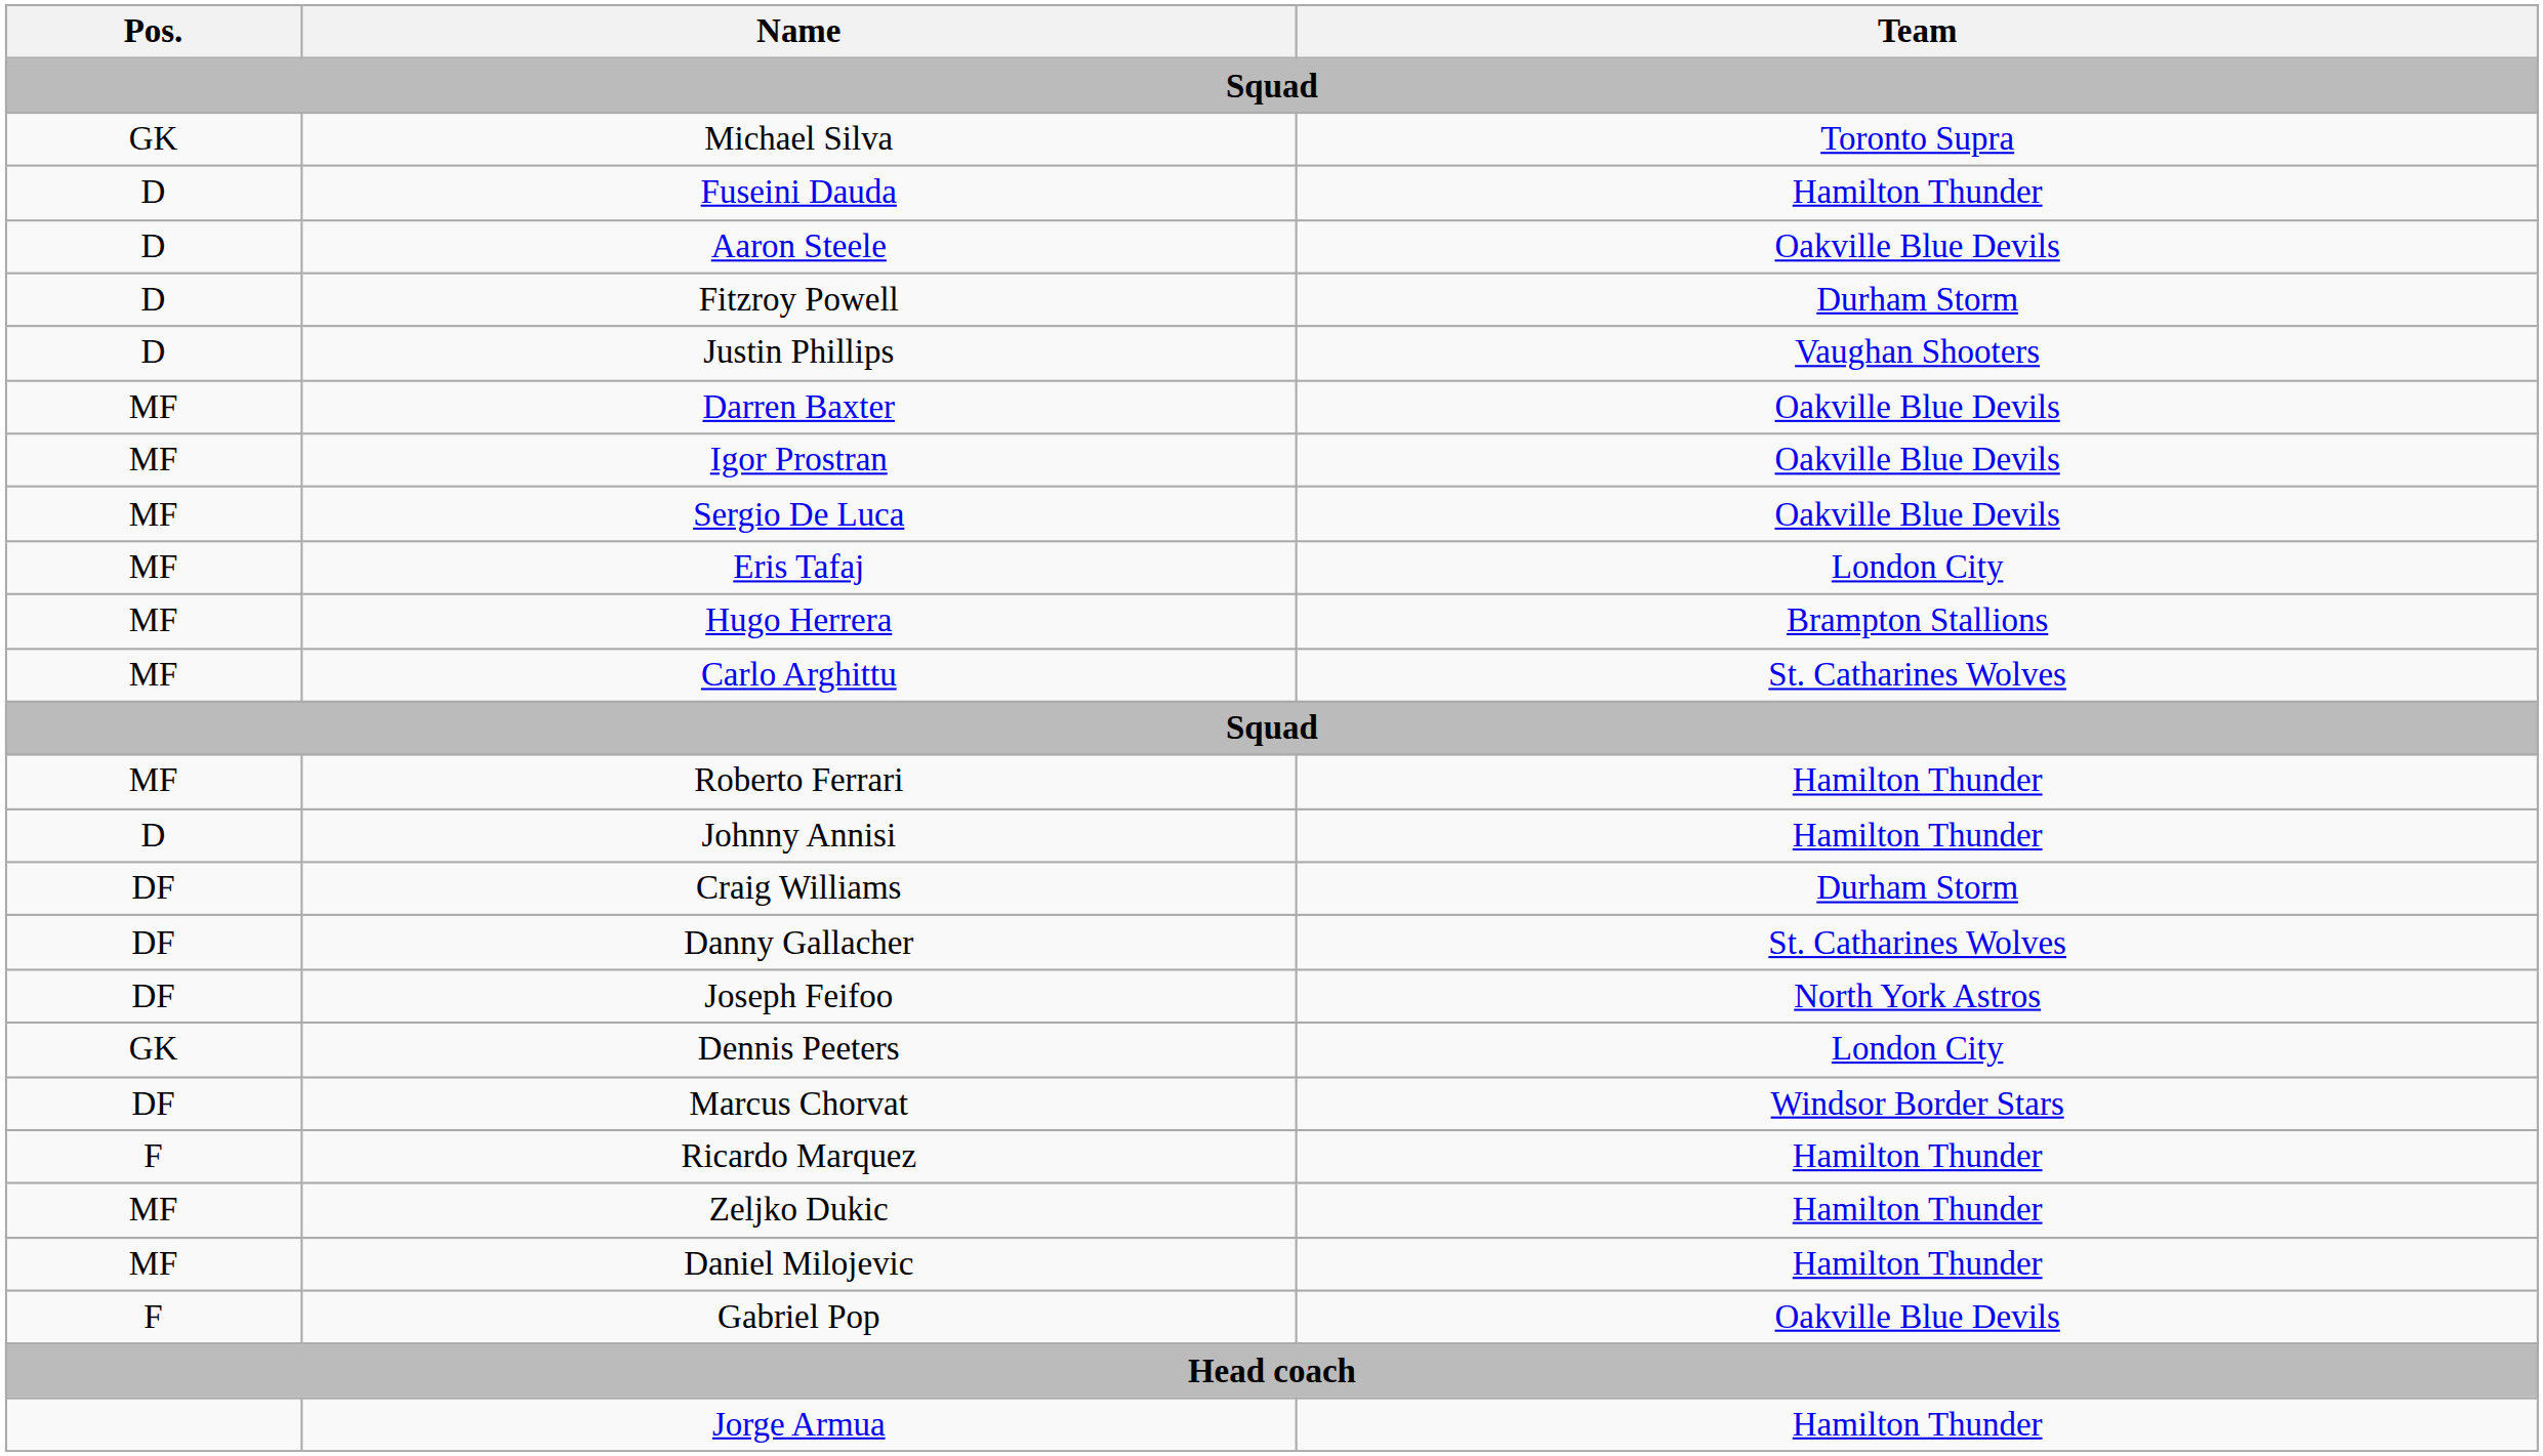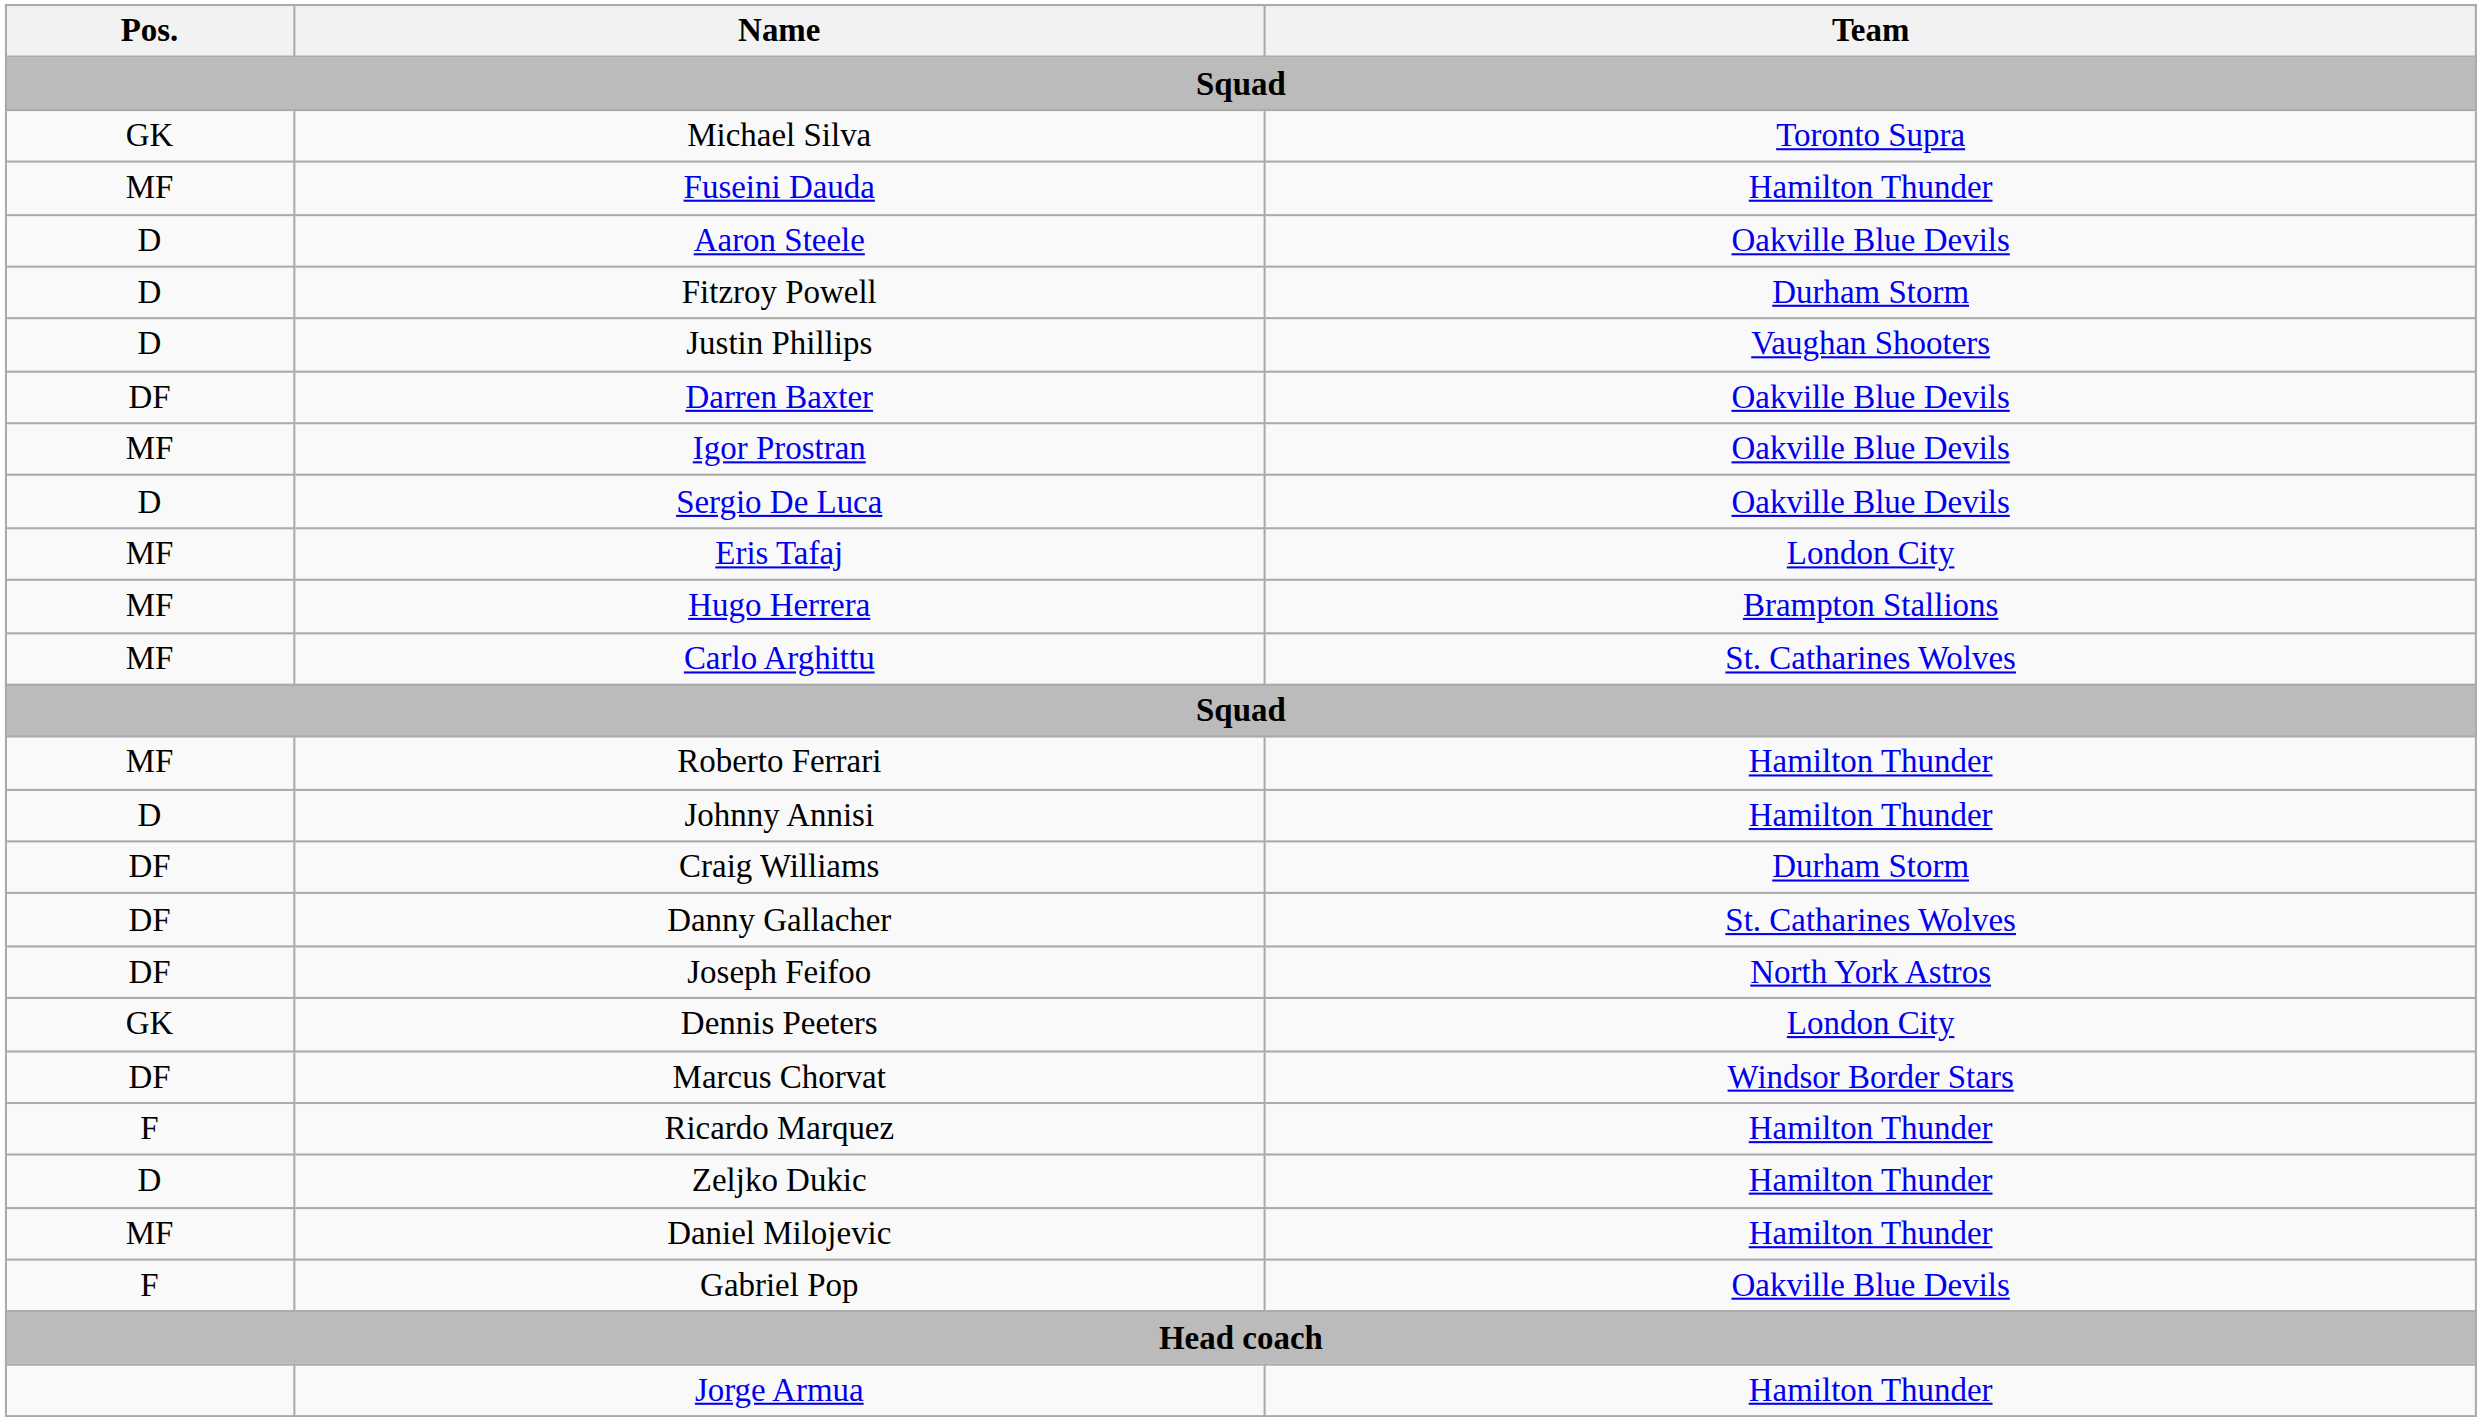 <table class="wikitable mw-collapsible mw-collapsed" style="text-align: center; width: 95%; margin-left: auto; margin-right: auto">
 <tr>
 <th>Pos.</th>
 <th>Name</th>
 <th>Team</th>
 </tr>
 <tr>
 <td colspan=3 style="background: #BBBBBB;"><strong>Squad</strong></td>
 </tr>
 <tr>
 <td>GK</td>
 <td>Michael Silva</td>
 <td><a href='#'>Toronto Supra</a></td>
 </tr>
 <tr>
-<td>D</td>
+<td>MF</td>
 <td><a href='#'>Fuseini Dauda</a></td>
 <td><a href='#'>Hamilton Thunder</a></td>
 </tr>
 <tr>
 <td>D</td>
 <td><a href='#'>Aaron Steele</a></td>
 <td><a href='#'>Oakville Blue Devils</a></td>
 </tr>
 <tr>
 <td>D</td>
 <td>Fitzroy Powell</td>
 <td><a href='#'>Durham Storm</a></td>
 </tr>
 <tr>
 <td>D</td>
 <td>Justin Phillips</td>
 <td><a href='#'>Vaughan Shooters</a></td>
 </tr>
 <tr>
-<td>MF</td>
+<td>DF</td>
 <td><a href='#'>Darren Baxter</a></td>
 <td><a href='#'>Oakville Blue Devils</a></td>
 </tr>
 <tr>
 <td>MF</td>
 <td><a href='#'>Igor Prostran</a></td>
 <td><a href='#'>Oakville Blue Devils</a></td>
 </tr>
 <tr>
-<td>MF</td>
+<td>D</td>
 <td><a href='#'>Sergio De Luca</a></td>
 <td><a href='#'>Oakville Blue Devils</a></td>
 </tr>
 <tr>
 <td>MF</td>
 <td><a href='#'>Eris Tafaj</a></td>
 <td><a href='#'>London City</a></td>
 </tr>
 <tr>
 <td>MF</td>
 <td><a href='#'>Hugo Herrera</a></td>
 <td><a href='#'>Brampton Stallions</a></td>
 </tr>
 <tr>
 <td>MF</td>
 <td><a href='#'>Carlo Arghittu</a></td>
 <td><a href='#'>St. Catharines Wolves</a></td>
 </tr>
 <tr>
 <td colspan=3 style="background: #BBBBBB;"><strong>Squad</strong></td>
 </tr>
 <tr>
 <td>MF</td>
 <td>Roberto Ferrari</td>
 <td><a href='#'>Hamilton Thunder</a></td>
 </tr>
 <tr>
 <td>D</td>
 <td>Johnny Annisi</td>
 <td><a href='#'>Hamilton Thunder</a></td>
 </tr>
 <tr>
 <td>DF</td>
 <td>Craig Williams</td>
 <td><a href='#'>Durham Storm</a></td>
 </tr>
 <tr>
 <td>DF</td>
 <td>Danny Gallacher</td>
 <td><a href='#'>St. Catharines Wolves</a></td>
 </tr>
 <tr>
 <td>DF</td>
 <td>Joseph Feifoo</td>
 <td><a href='#'>North York Astros</a></td>
 </tr>
 <tr>
 <td>GK</td>
 <td>Dennis Peeters</td>
 <td><a href='#'>London City</a></td>
 </tr>
 <tr>
 <td>DF</td>
 <td>Marcus Chorvat</td>
 <td><a href='#'>Windsor Border Stars</a></td>
 </tr>
 <tr>
 <td>F</td>
 <td>Ricardo Marquez</td>
 <td><a href='#'>Hamilton Thunder</a></td>
 </tr>
 <tr>
-<td>MF</td>
+<td>D</td>
 <td>Zeljko Dukic</td>
 <td><a href='#'>Hamilton Thunder</a></td>
 </tr>
 <tr>
 <td>MF</td>
 <td>Daniel Milojevic</td>
 <td><a href='#'>Hamilton Thunder</a></td>
 </tr>
 <tr>
 <td>F</td>
 <td>Gabriel Pop</td>
 <td><a href='#'>Oakville Blue Devils</a></td>
 </tr>
 <tr>
 <td colspan=3 style="background: #BBBBBB;"><strong>Head coach</strong></td>
 </tr>
 <tr>
 <td></td>
 <td><a href='#'>Jorge Armua</a></td>
 <td><a href='#'>Hamilton Thunder</a></td>
 </tr>
 </table>
